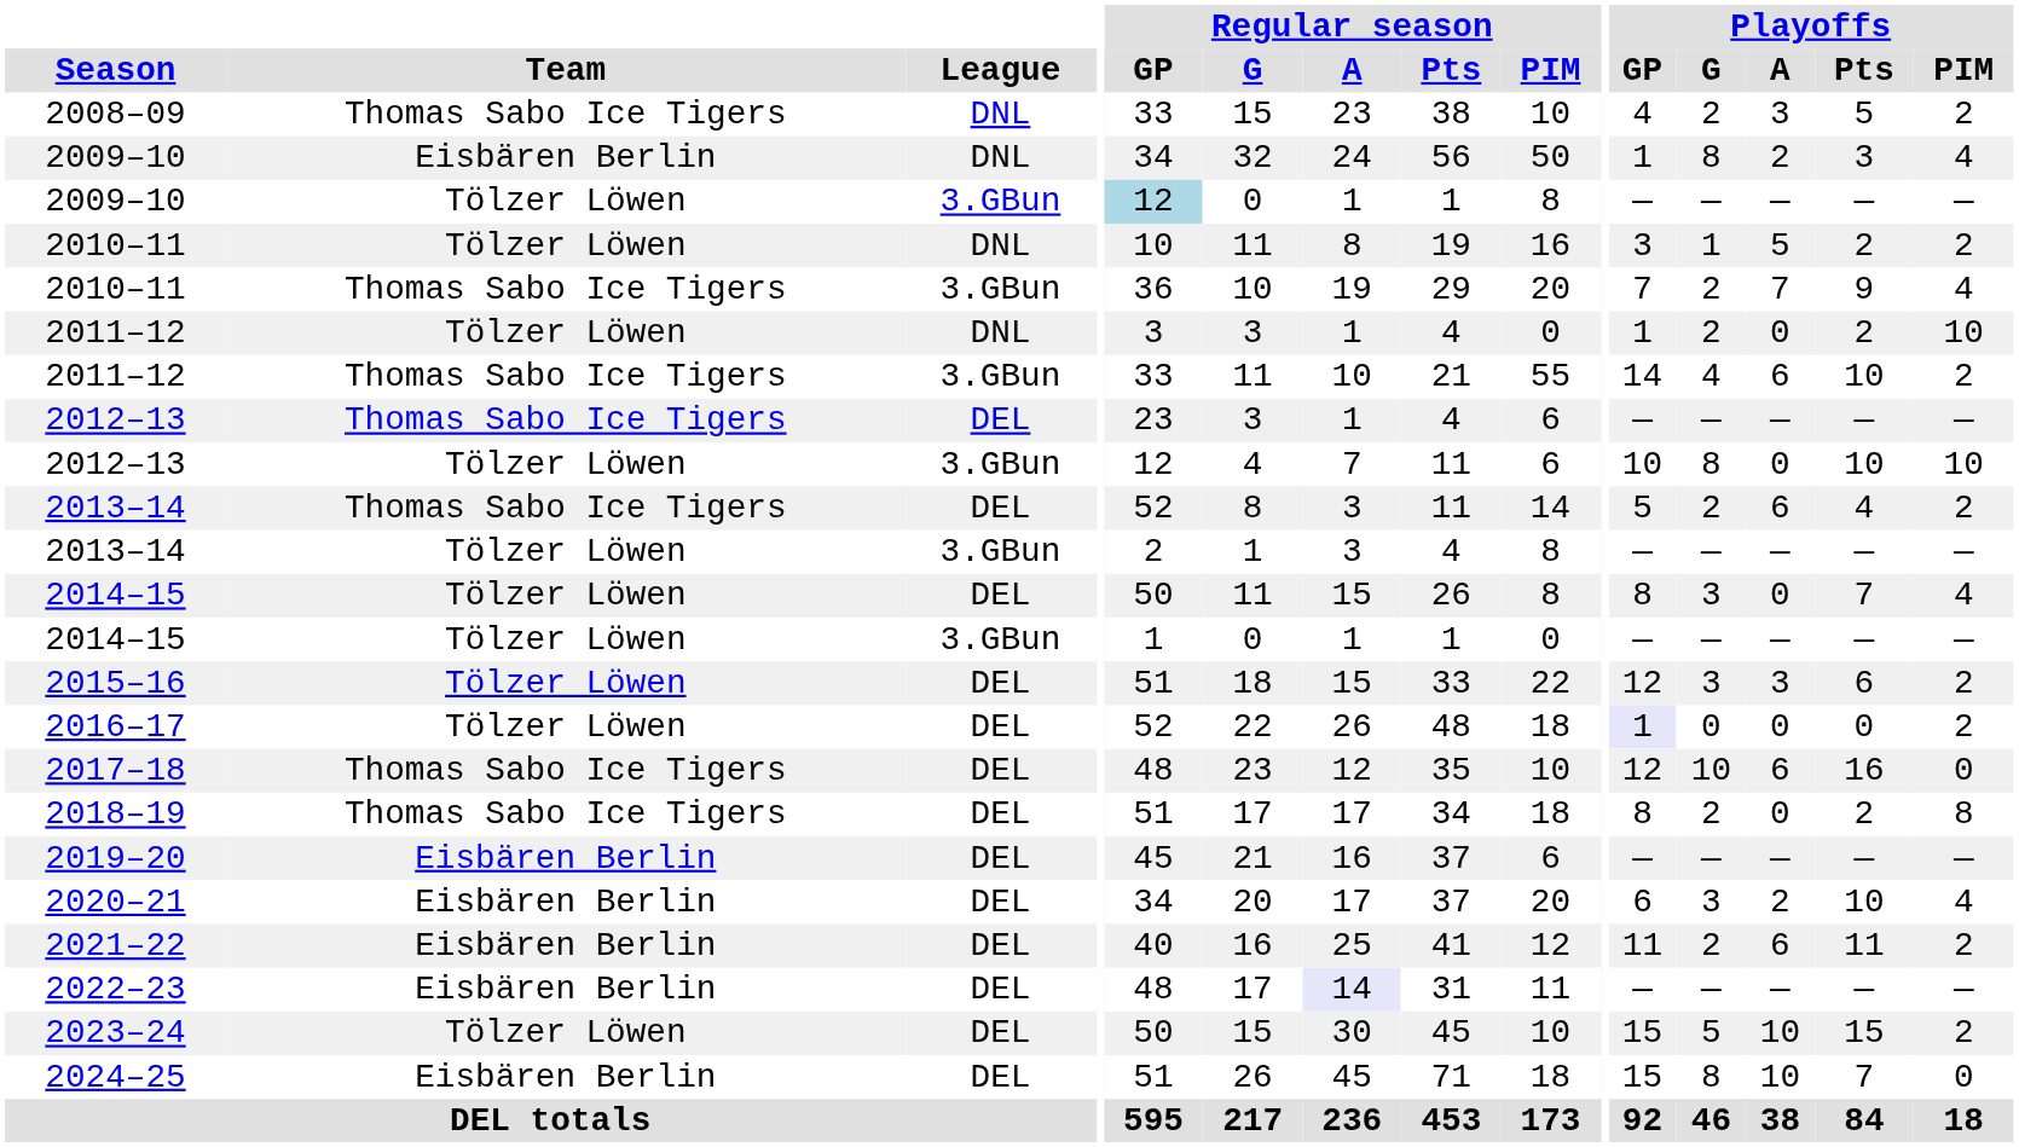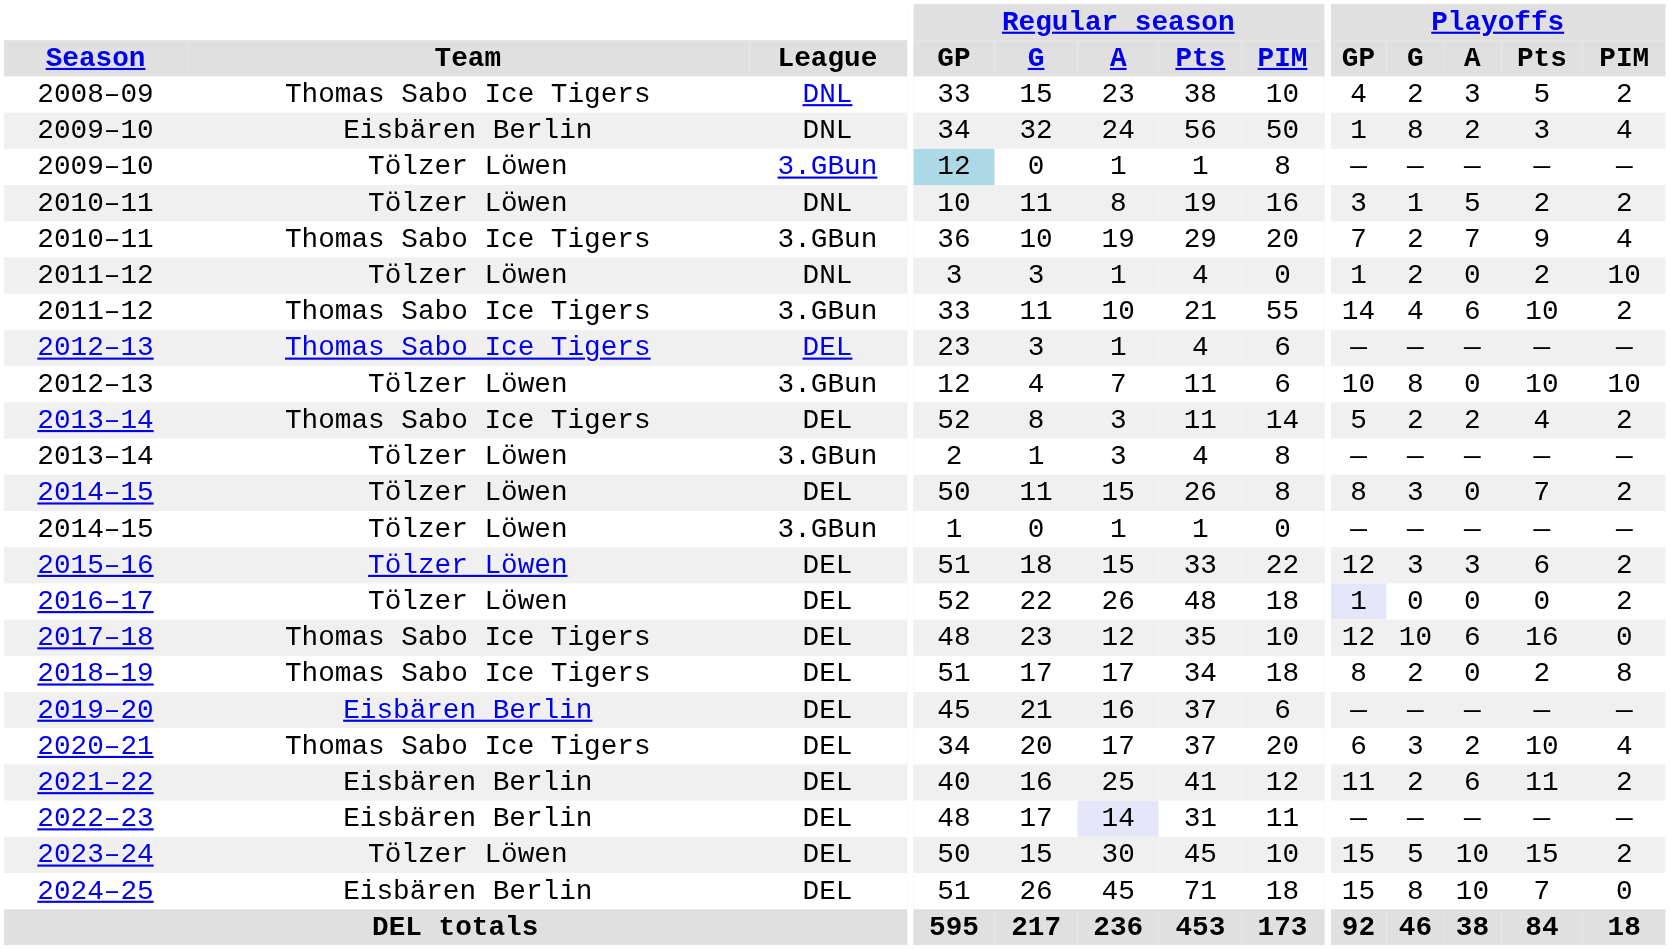 <table border="0" cellpadding="1" cellspacing="0" style="text-align:center; width:60em">
 <tr bgcolor="#e0e0e0">
 <th colspan="3" bgcolor="#ffffff"></th>
 <th rowspan="99" bgcolor="#ffffff"></th>
 <th colspan="5"><a href='#'>Regular season</a></th>
 <th rowspan="99" bgcolor="#ffffff"></th>
 <th colspan="5"><a href='#'>Playoffs</a></th>
 </tr>
 <tr bgcolor="#e0e0e0">
 <th><a href='#'>Season</a></th>
 <th>Team</th>
 <th>League</th>
 <th>GP</th>
 <th><a href='#'>G</a></th>
 <th><a href='#'>A</a></th>
 <th><a href='#'>Pts</a></th>
 <th><a href='#'>PIM</a></th>
 <th>GP</th>
 <th>G</th>
 <th>A</th>
 <th>Pts</th>
 <th>PIM</th>
 </tr>
 <tr>
 <td>2008–09</td>
 <td>Thomas Sabo Ice Tigers</td>
 <td><a href='#'>DNL</a></td>
 <td>33</td>
 <td>15</td>
 <td>23</td>
 <td>38</td>
 <td>10</td>
 <td>4</td>
 <td>2</td>
 <td>3</td>
 <td>5</td>
 <td>2</td>
 </tr>
 <tr bgcolor="#f0f0f0">
 <td>2009–10</td>
 <td>Eisbären Berlin</td>
 <td>DNL</td>
 <td>34</td>
 <td>32</td>
 <td>24</td>
 <td>56</td>
 <td>50</td>
 <td>1</td>
 <td>8</td>
 <td>2</td>
 <td>3</td>
 <td>4</td>
 </tr>
 <tr>
 <td>2009–10</td>
 <td>Tölzer Löwen</td>
 <td><a href='#'>3.GBun</a></td>
 <td style="background: lightblue;">12</td>
 <td>0</td>
 <td>1</td>
 <td>1</td>
 <td>8</td>
 <td>—</td>
 <td>—</td>
 <td>—</td>
 <td>—</td>
 <td>—</td>
 </tr>
 <tr bgcolor="#f0f0f0">
 <td>2010–11</td>
 <td>Tölzer Löwen</td>
 <td>DNL</td>
 <td>10</td>
 <td>11</td>
 <td>8</td>
 <td>19</td>
 <td>16</td>
 <td>3</td>
 <td>1</td>
 <td>5</td>
 <td>2</td>
 <td>2</td>
 </tr>
 <tr>
 <td>2010–11</td>
 <td>Thomas Sabo Ice Tigers</td>
 <td>3.GBun</td>
 <td>36</td>
 <td>10</td>
 <td>19</td>
 <td>29</td>
 <td>20</td>
 <td>7</td>
 <td>2</td>
 <td>7</td>
 <td>9</td>
 <td>4</td>
 </tr>
 <tr bgcolor="#f0f0f0">
 <td>2011–12</td>
 <td>Tölzer Löwen</td>
 <td>DNL</td>
 <td>3</td>
 <td>3</td>
 <td>1</td>
 <td>4</td>
 <td>0</td>
 <td>1</td>
 <td>2</td>
 <td>0</td>
 <td>2</td>
 <td>10</td>
 </tr>
 <tr>
 <td>2011–12</td>
 <td>Thomas Sabo Ice Tigers</td>
 <td>3.GBun</td>
 <td>33</td>
 <td>11</td>
 <td>10</td>
 <td>21</td>
 <td>55</td>
 <td>14</td>
 <td>4</td>
 <td>6</td>
 <td>10</td>
 <td>2</td>
 </tr>
 <tr bgcolor="#f0f0f0">
 <td><a href='#'>2012–13</a></td>
 <td><a href='#'>Thomas Sabo Ice Tigers</a></td>
 <td><a href='#'>DEL</a></td>
 <td>23</td>
 <td>3</td>
 <td>1</td>
 <td>4</td>
 <td>6</td>
 <td>—</td>
 <td>—</td>
 <td>—</td>
 <td>—</td>
 <td>—</td>
 </tr>
 <tr>
 <td>2012–13</td>
 <td>Tölzer Löwen</td>
 <td>3.GBun</td>
 <td>12</td>
 <td>4</td>
 <td>7</td>
 <td>11</td>
 <td>6</td>
 <td>10</td>
 <td>8</td>
 <td>0</td>
 <td>10</td>
 <td>10</td>
 </tr>
 <tr bgcolor="#f0f0f0">
 <td><a href='#'>2013–14</a></td>
 <td>Thomas Sabo Ice Tigers</td>
 <td>DEL</td>
 <td>52</td>
 <td>8</td>
 <td>3</td>
 <td>11</td>
 <td>14</td>
 <td>5</td>
 <td>2</td>
-<td>6</td>
+<td>2</td>
 <td>4</td>
 <td>2</td>
 </tr>
 <tr>
 <td>2013–14</td>
 <td>Tölzer Löwen</td>
 <td>3.GBun</td>
 <td>2</td>
 <td>1</td>
 <td>3</td>
 <td>4</td>
 <td>8</td>
 <td>—</td>
 <td>—</td>
 <td>—</td>
 <td>—</td>
 <td>—</td>
 </tr>
 <tr bgcolor="#f0f0f0">
 <td><a href='#'>2014–15</a></td>
 <td>Tölzer Löwen</td>
 <td>DEL</td>
 <td>50</td>
 <td>11</td>
 <td>15</td>
 <td>26</td>
 <td>8</td>
 <td>8</td>
 <td>3</td>
 <td>0</td>
 <td>7</td>
-<td>4</td>
+<td>2</td>
 </tr>
 <tr>
 <td>2014–15</td>
 <td>Tölzer Löwen</td>
 <td>3.GBun</td>
 <td>1</td>
 <td>0</td>
 <td>1</td>
 <td>1</td>
 <td>0</td>
 <td>—</td>
 <td>—</td>
 <td>—</td>
 <td>—</td>
 <td>—</td>
 </tr>
 <tr bgcolor="#f0f0f0">
 <td><a href='#'>2015–16</a></td>
 <td><a href='#'>Tölzer Löwen</a></td>
 <td>DEL</td>
 <td>51</td>
 <td>18</td>
 <td>15</td>
 <td>33</td>
 <td>22</td>
 <td>12</td>
 <td>3</td>
 <td>3</td>
 <td>6</td>
 <td>2</td>
 </tr>
 <tr>
 <td><a href='#'>2016–17</a></td>
 <td>Tölzer Löwen</td>
 <td>DEL</td>
 <td>52</td>
 <td>22</td>
 <td>26</td>
 <td>48</td>
 <td>18</td>
 <td style="background: lavender;">1</td>
 <td>0</td>
 <td>0</td>
 <td>0</td>
 <td>2</td>
 </tr>
 <tr bgcolor="#f0f0f0">
 <td><a href='#'>2017–18</a></td>
 <td>Thomas Sabo Ice Tigers</td>
 <td>DEL</td>
 <td>48</td>
 <td>23</td>
 <td>12</td>
 <td>35</td>
 <td>10</td>
 <td>12</td>
 <td>10</td>
 <td>6</td>
 <td>16</td>
 <td>0</td>
 </tr>
 <tr>
 <td><a href='#'>2018–19</a></td>
 <td>Thomas Sabo Ice Tigers</td>
 <td>DEL</td>
 <td>51</td>
 <td>17</td>
 <td>17</td>
 <td>34</td>
 <td>18</td>
 <td>8</td>
 <td>2</td>
 <td>0</td>
 <td>2</td>
 <td>8</td>
 </tr>
 <tr bgcolor="#f0f0f0">
 <td><a href='#'>2019–20</a></td>
 <td><a href='#'>Eisbären Berlin</a></td>
 <td>DEL</td>
 <td>45</td>
 <td>21</td>
 <td>16</td>
 <td>37</td>
 <td>6</td>
 <td>—</td>
 <td>—</td>
 <td>—</td>
 <td>—</td>
 <td>—</td>
 </tr>
 <tr>
 <td><a href='#'>2020–21</a></td>
-<td>Eisbären Berlin</td>
+<td>Thomas Sabo Ice Tigers</td>
 <td>DEL</td>
 <td>34</td>
 <td>20</td>
 <td>17</td>
 <td>37</td>
 <td>20</td>
 <td>6</td>
 <td>3</td>
 <td>2</td>
 <td>10</td>
 <td>4</td>
 </tr>
 <tr bgcolor="#f0f0f0">
 <td><a href='#'>2021–22</a></td>
 <td>Eisbären Berlin</td>
 <td>DEL</td>
 <td>40</td>
 <td>16</td>
 <td>25</td>
 <td>41</td>
 <td>12</td>
 <td>11</td>
 <td>2</td>
 <td>6</td>
 <td>11</td>
 <td>2</td>
 </tr>
 <tr>
 <td><a href='#'>2022–23</a></td>
 <td>Eisbären Berlin</td>
 <td>DEL</td>
 <td>48</td>
 <td>17</td>
 <td style="background: lavender;">14</td>
 <td>31</td>
 <td>11</td>
 <td>—</td>
 <td>—</td>
 <td>—</td>
 <td>—</td>
 <td>—</td>
 </tr>
 <tr bgcolor="#f0f0f0">
 <td><a href='#'>2023–24</a></td>
 <td>Tölzer Löwen</td>
 <td>DEL</td>
 <td>50</td>
 <td>15</td>
 <td>30</td>
 <td>45</td>
 <td>10</td>
 <td>15</td>
 <td>5</td>
 <td>10</td>
 <td>15</td>
 <td>2</td>
 </tr>
 <tr>
 <td><a href='#'>2024–25</a></td>
 <td>Eisbären Berlin</td>
 <td>DEL</td>
 <td>51</td>
 <td>26</td>
 <td>45</td>
 <td>71</td>
 <td>18</td>
 <td>15</td>
 <td>8</td>
 <td>10</td>
 <td>7</td>
 <td>0</td>
 </tr>
 <tr bgcolor="#e0e0e0">
 <th colspan="3">DEL totals</th>
 <th>595</th>
 <th>217</th>
 <th>236</th>
 <th>453</th>
 <th>173</th>
 <th>92</th>
 <th>46</th>
 <th>38</th>
 <th>84</th>
 <th>18</th>
 </tr>
 </table>
